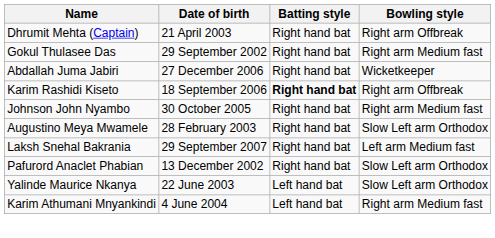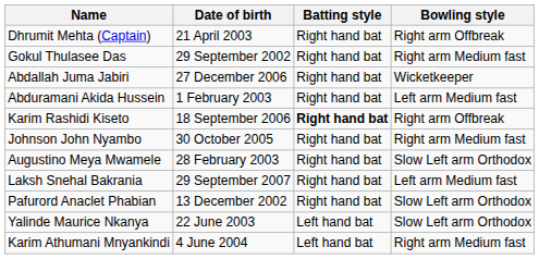 <table class="wikitable">
 <tr>
 <th>Name</th>
 <th>Date of birth</th>
 <th>Batting style</th>
 <th>Bowling style</th>
 </tr>
 <tr>
 <td>Dhrumit Mehta (<a href='#'>Captain</a>)</td>
 <td>21 April 2003</td>
 <td>Right hand bat</td>
 <td>Right arm Offbreak</td>
 </tr>
 <tr>
 <td>Gokul Thulasee Das</td>
 <td>29 September 2002</td>
 <td>Right hand bat</td>
 <td>Right arm Medium fast</td>
 </tr>
 <tr>
 <td>Abdallah Juma Jabiri</td>
 <td>27 December 2006</td>
 <td>Right hand bat</td>
 <td>Wicketkeeper</td>
+</tr>
+<tr>
+<td>Abduramani Akida Hussein</td>
+<td>1 February 2003</td>
+<td>Right hand bat</td>
+<td>Left arm Medium fast</td>
 </tr>
 <tr>
 <td>Karim Rashidi Kiseto</td>
 <td>18 September 2006</td>
 <td><strong>Right hand bat</strong></td>
 <td>Right arm Offbreak</td>
 </tr>
 <tr>
 <td>Johnson John Nyambo</td>
 <td>30 October 2005</td>
 <td>Right hand bat</td>
 <td>Right arm Medium fast</td>
 </tr>
 <tr>
 <td>Augustino Meya Mwamele</td>
 <td>28 February 2003</td>
 <td>Right hand bat</td>
 <td>Slow Left arm Orthodox</td>
 </tr>
 <tr>
 <td>Laksh Snehal Bakrania</td>
 <td>29 September 2007</td>
 <td>Right hand bat</td>
 <td>Left arm Medium fast</td>
 </tr>
 <tr>
 <td>Pafurord Anaclet Phabian</td>
 <td>13 December 2002</td>
 <td>Right hand bat</td>
 <td>Slow Left arm Orthodox</td>
 </tr>
 <tr>
 <td>Yalinde Maurice Nkanya</td>
 <td>22 June 2003</td>
 <td>Left hand bat</td>
 <td>Slow Left arm Orthodox</td>
 </tr>
 <tr>
 <td>Karim Athumani Mnyankindi</td>
 <td>4 June 2004</td>
 <td>Left hand bat</td>
 <td>Right arm Medium fast</td>
 </tr>
 </table>
